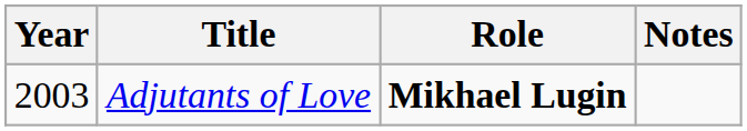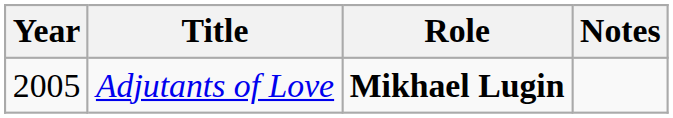 <table class="wikitable sortable">
 <tr>
 <th>Year</th>
 <th>Title</th>
 <th>Role</th>
 <th class="unsortable">Notes</th>
 </tr>
 <tr>
-<td>2003</td>
+<td>2005</td>
 <td><em><a href='#'>Adjutants of Love</a></em></td>
 <td><strong>Mikhael Lugin</strong></td>
 <td></td>
 </tr>
 </table>
